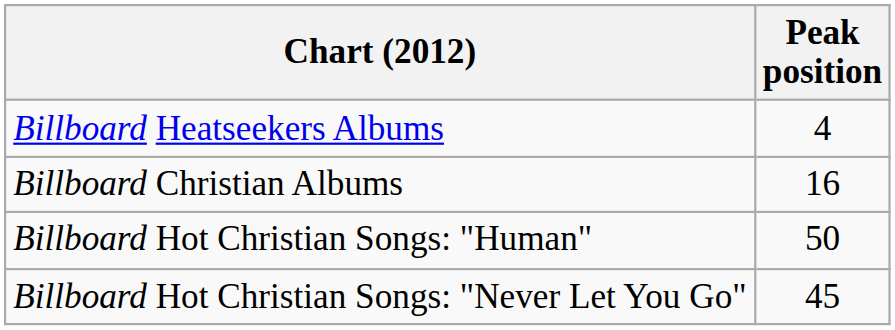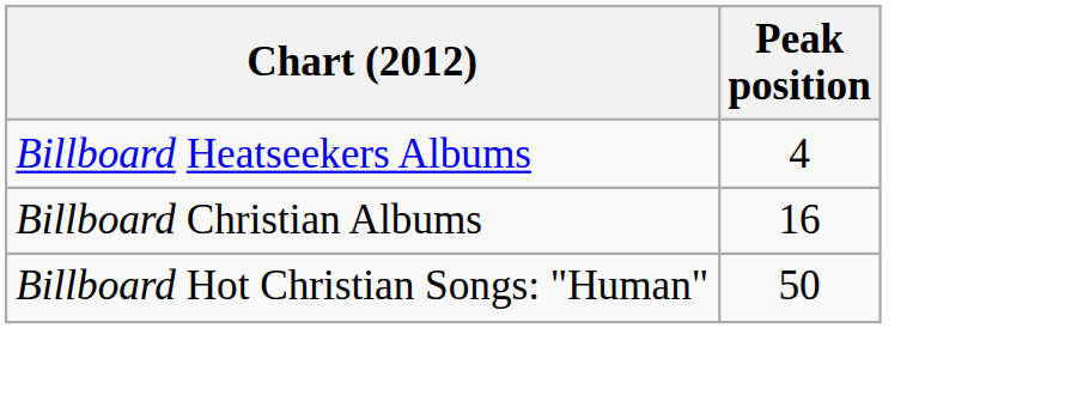 <table class="wikitable">
 <tr>
 <th>Chart (2012)</th>
 <th>Peak<br>position</th>
 </tr>
 <tr>
 <td><em><a href='#'>Billboard</a></em> <a href='#'>Heatseekers Albums</a></td>
 <td style="text-align:center;">4</td>
 </tr>
 <tr>
 <td><em>Billboard</em> Christian Albums</td>
 <td style="text-align:center;">16</td>
 </tr>
 <tr>
 <td><em>Billboard</em> Hot Christian Songs: "Human"</td>
 <td style="text-align:center;">50</td>
 </tr>
-<tr>
-<td><em>Billboard</em> Hot Christian Songs: "Never Let You Go"</td>
-<td style="text-align:center;">45</td>
-</tr>
 </table>
